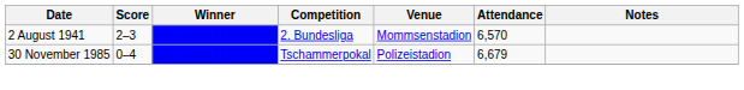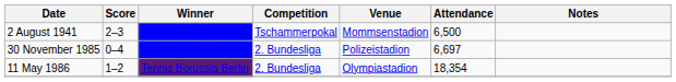 <table class="wikitable sortable" style="font-size:80%">
 <tr>
 <th>Date</th>
 <th>Score</th>
 <th>Winner</th>
 <th>Competition</th>
 <th>Venue</th>
 <th>Attendance</th>
 <th class="unsortable" width=200px>Notes</th>
 </tr>
 <tr>
 <td>2 August 1941</td>
 <td>2–3</td>
 <td style="background:blue"><a href='#'><span>Blau-Weiß 1890 Berlin</span></a></td>
-<td><a href='#'>2. Bundesliga</a></td>
+<td><a href='#'>Tschammerpokal</a></td>
 <td><a href='#'>Mommsenstadion</a></td>
-<td>6,570</td>
+<td>6,500</td>
 <td></td>
 </tr>
 <tr>
 <td>30 November 1985</td>
 <td>0–4</td>
 <td style="background:blue"><a href='#'><span>Blau-Weiß 1890 Berlin</span></a></td>
-<td><a href='#'>Tschammerpokal</a></td>
+<td><a href='#'>2. Bundesliga</a></td>
 <td><a href='#'>Polizeistadion</a></td>
-<td>6,679</td>
+<td>6,697</td>
+<td></td>
+</tr>
+<tr>
+<td>11 May 1986</td>
+<td>1–2</td>
+<td style="background:#5C1A73"><a href='#'><span>Tennis Borussia Berlin</span></a></td>
+<td><a href='#'>2. Bundesliga</a></td>
+<td><a href='#'>Olympiastadion</a></td>
+<td>18,354</td>
 <td></td>
 </tr>
 <tr>
 </tr>
 </table>
